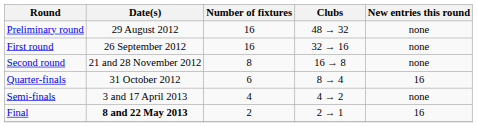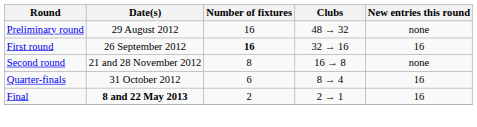 <table class="wikitable" style="text-align:center">
 <tr>
 <th>Round</th>
 <th>Date(s)</th>
 <th>Number of fixtures</th>
 <th width=100>Clubs</th>
 <th>New entries this round</th>
 </tr>
 <tr>
 <td style="text-align:left;"><a href='#'>Preliminary round</a></td>
 <td>29 August 2012</td>
 <td>16</td>
 <td>48 → 32</td>
 <td>none</td>
 </tr>
 <tr>
 <td style="text-align:left;"><a href='#'>First round</a></td>
 <td>26 September 2012</td>
+<td><strong>16</strong></td>
+<td>32 → 16</td>
 <td>16</td>
-<td>32 → 16</td>
-<td>none</td>
 </tr>
 <tr>
 <td style="text-align:left;"><a href='#'>Second round</a></td>
 <td>21 and 28 November 2012</td>
 <td>8</td>
 <td>16 → 8</td>
 <td>none</td>
 </tr>
 <tr>
 <td style="text-align:left;"><a href='#'>Quarter-finals</a></td>
 <td>31 October 2012</td>
 <td>6</td>
 <td>8 → 4</td>
 <td>16</td>
 </tr>
 <tr>
-<td style="text-align:left;"><a href='#'>Semi-finals</a></td>
-<td>3 and 17 April 2013</td>
-<td>4</td>
-<td>4 → 2</td>
-<td>none</td>
-</tr>
-<tr>
 <td style="text-align:left;"><a href='#'>Final</a></td>
 <td><strong>8 and 22 May 2013</strong></td>
 <td>2</td>
 <td>2 → 1</td>
 <td>16</td>
 </tr>
 <tr>
 </tr>
 </table>
